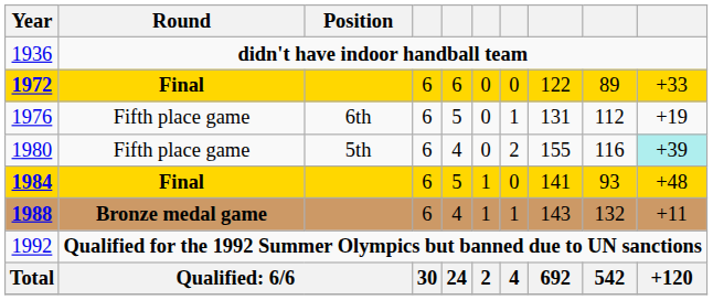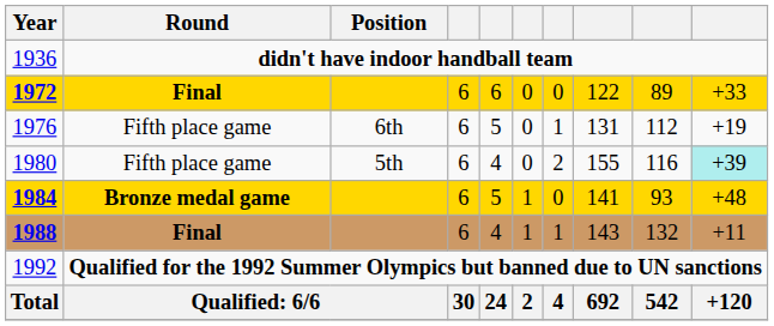 <table class="wikitable" style="text-align: center;">
 <tr>
 <th>Year</th>
 <th>Round</th>
 <th>Position</th>
 <th width="15"></th>
 <th width="15"></th>
 <th width="15"></th>
 <th width="15"></th>
 <th></th>
 <th></th>
 <th></th>
 </tr>
 <tr>
 <td> <a href='#'>1936</a></td>
 <td colspan="9"><strong>didn't have indoor handball team </strong></td>
 </tr>
 <tr style="background:gold;">
 <td> <strong><a href='#'>1972</a></strong></td>
 <td><strong>Final</strong></td>
 <td></td>
 <td>6</td>
 <td>6</td>
 <td>0</td>
 <td>0</td>
 <td>122</td>
 <td>89</td>
 <td>+33</td>
 </tr>
 <tr>
 <td> <a href='#'>1976</a></td>
 <td>Fifth place game</td>
 <td>6th</td>
 <td>6</td>
 <td>5</td>
 <td>0</td>
 <td>1</td>
 <td>131</td>
 <td>112</td>
 <td>+19</td>
 </tr>
 <tr>
 <td> <a href='#'>1980</a></td>
 <td>Fifth place game</td>
 <td>5th</td>
 <td>6</td>
 <td>4</td>
 <td>0</td>
 <td>2</td>
 <td>155</td>
 <td>116</td>
 <td style="background: paleturquoise;">+39</td>
 </tr>
 <tr style="background:gold;">
 <td> <strong><a href='#'>1984</a></strong></td>
-<td><strong>Final</strong></td>
+<td><strong>Bronze medal game</strong></td>
 <td></td>
 <td>6</td>
 <td>5</td>
 <td>1</td>
 <td>0</td>
 <td>141</td>
 <td>93</td>
 <td>+48</td>
 </tr>
 <tr style="background:#c96;">
 <td> <strong><a href='#'>1988</a></strong></td>
-<td><strong>Bronze medal game</strong></td>
+<td><strong>Final</strong></td>
 <td></td>
 <td>6</td>
 <td>4</td>
 <td>1</td>
 <td>1</td>
 <td>143</td>
 <td>132</td>
 <td>+11</td>
 </tr>
 <tr>
 <td> <a href='#'>1992</a></td>
 <td colspan="9"><strong>Qualified for the 1992 Summer Olympics but banned due to UN sanctions</strong></td>
 </tr>
 <tr>
 <th>Total</th>
 <th colspan="2">Qualified: 6/6</th>
 <th>30</th>
 <th>24</th>
 <th>2</th>
 <th>4</th>
 <th>692</th>
 <th>542</th>
 <th>+120</th>
 </tr>
 <tr>
 </tr>
 </table>
